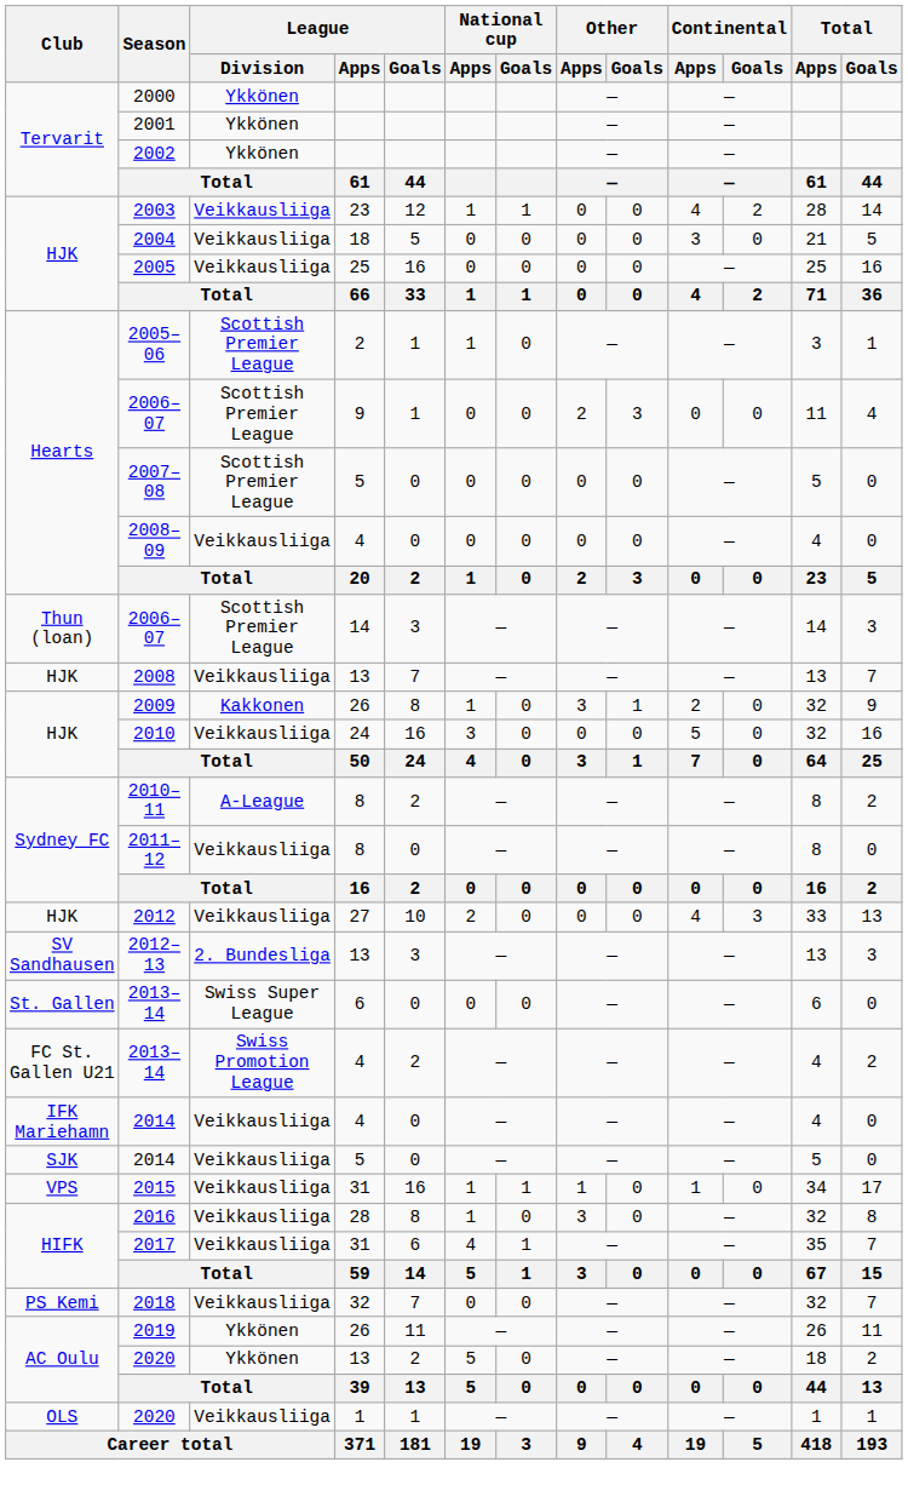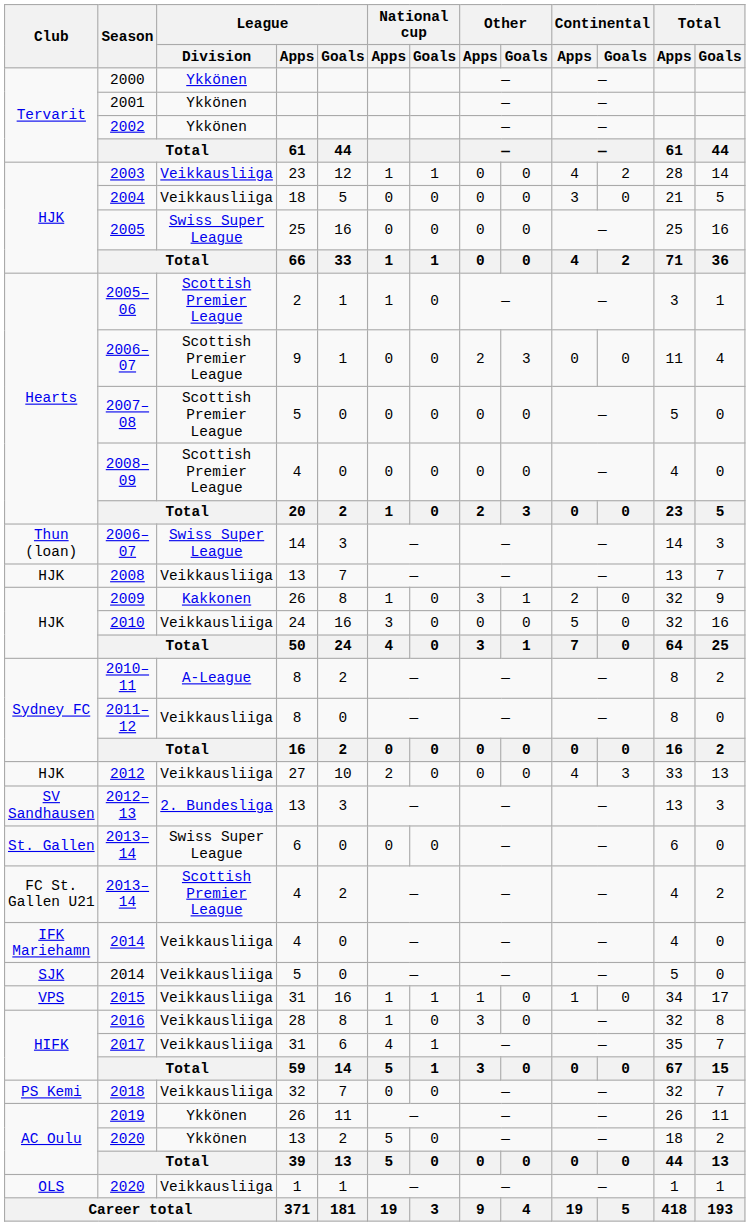 <table class="wikitable" style="text-align:center">
 <tr>
 <th rowspan="2">Club</th>
 <th rowspan="2">Season</th>
 <th colspan="3">League</th>
 <th colspan="2">National cup</th>
 <th colspan="2">Other</th>
 <th colspan="2">Continental</th>
 <th colspan="2">Total</th>
 </tr>
 <tr>
 <th>Division</th>
 <th>Apps</th>
 <th>Goals</th>
 <th>Apps</th>
 <th>Goals</th>
 <th>Apps</th>
 <th>Goals</th>
 <th>Apps</th>
 <th>Goals</th>
 <th>Apps</th>
 <th>Goals</th>
 </tr>
 <tr>
 <td rowspan="4"><a href='#'>Tervarit</a></td>
 <td>2000</td>
 <td><a href='#'>Ykkönen</a></td>
 <td></td>
 <td></td>
 <td></td>
 <td></td>
 <td colspan="2">—</td>
 <td colspan="2">—</td>
 <td></td>
 <td></td>
 </tr>
 <tr>
 <td>2001</td>
 <td>Ykkönen</td>
 <td></td>
 <td></td>
 <td></td>
 <td></td>
 <td colspan="2">—</td>
 <td colspan="2">—</td>
 <td></td>
 <td></td>
 </tr>
 <tr>
 <td><a href='#'>2002</a></td>
 <td>Ykkönen</td>
 <td></td>
 <td></td>
 <td></td>
 <td></td>
 <td colspan="2">—</td>
 <td colspan="2">—</td>
 <td></td>
 <td></td>
 </tr>
 <tr>
 <th colspan="2">Total</th>
 <th>61</th>
 <th>44</th>
 <th></th>
 <th></th>
 <th colspan="2">—</th>
 <th colspan="2">—</th>
 <th>61</th>
 <th>44</th>
 </tr>
 <tr>
 <td rowspan="4"><a href='#'>HJK</a></td>
 <td><a href='#'>2003</a></td>
 <td><a href='#'>Veikkausliiga</a></td>
 <td>23</td>
 <td>12</td>
 <td>1</td>
 <td>1</td>
 <td>0</td>
 <td>0</td>
 <td>4</td>
 <td>2</td>
 <td>28</td>
 <td>14</td>
 </tr>
 <tr>
 <td><a href='#'>2004</a></td>
 <td>Veikkausliiga</td>
 <td>18</td>
 <td>5</td>
 <td>0</td>
 <td>0</td>
 <td>0</td>
 <td>0</td>
 <td>3</td>
 <td>0</td>
 <td>21</td>
 <td>5</td>
 </tr>
 <tr>
 <td><a href='#'>2005</a></td>
-<td>Veikkausliiga</td>
+<td><a href='#'>Swiss Super League</a></td>
 <td>25</td>
 <td>16</td>
 <td>0</td>
 <td>0</td>
 <td>0</td>
 <td>0</td>
 <td colspan="2">—</td>
 <td>25</td>
 <td>16</td>
 </tr>
 <tr>
 <th colspan="2">Total</th>
 <th>66</th>
 <th>33</th>
 <th>1</th>
 <th>1</th>
 <th>0</th>
 <th>0</th>
 <th>4</th>
 <th>2</th>
 <th>71</th>
 <th>36</th>
 </tr>
 <tr>
 <td rowspan="5"><a href='#'>Hearts</a></td>
 <td><a href='#'>2005–06</a></td>
 <td><a href='#'>Scottish Premier League</a></td>
 <td>2</td>
 <td>1</td>
 <td>1</td>
 <td>0</td>
 <td colspan="2">—</td>
 <td colspan="2">—</td>
 <td>3</td>
 <td>1</td>
 </tr>
 <tr>
 <td><a href='#'>2006–07</a></td>
 <td>Scottish Premier League</td>
 <td>9</td>
 <td>1</td>
 <td>0</td>
 <td>0</td>
 <td>2</td>
 <td>3</td>
 <td>0</td>
 <td>0</td>
 <td>11</td>
 <td>4</td>
 </tr>
 <tr>
 <td><a href='#'>2007–08</a></td>
 <td>Scottish Premier League</td>
 <td>5</td>
 <td>0</td>
 <td>0</td>
 <td>0</td>
 <td>0</td>
 <td>0</td>
 <td colspan="2">—</td>
 <td>5</td>
 <td>0</td>
 </tr>
 <tr>
 <td><a href='#'>2008–09</a></td>
-<td>Veikkausliiga</td>
+<td>Scottish Premier League</td>
 <td>4</td>
 <td>0</td>
 <td>0</td>
 <td>0</td>
 <td>0</td>
 <td>0</td>
 <td colspan="2">—</td>
 <td>4</td>
 <td>0</td>
 </tr>
 <tr>
 <th colspan="2">Total</th>
 <th>20</th>
 <th>2</th>
 <th>1</th>
 <th>0</th>
 <th>2</th>
 <th>3</th>
 <th>0</th>
 <th>0</th>
 <th>23</th>
 <th>5</th>
 </tr>
 <tr>
 <td><a href='#'>Thun</a> (loan)</td>
 <td><a href='#'>2006–07</a></td>
-<td>Scottish Premier League</td>
+<td><a href='#'>Swiss Super League</a></td>
 <td>14</td>
 <td>3</td>
 <td colspan="2">—</td>
 <td colspan="2">—</td>
 <td colspan="2">—</td>
 <td>14</td>
 <td>3</td>
 </tr>
 <tr>
 <td>HJK</td>
 <td><a href='#'>2008</a></td>
 <td>Veikkausliiga</td>
 <td>13</td>
 <td>7</td>
 <td colspan="2">—</td>
 <td colspan="2">—</td>
 <td colspan="2">—</td>
 <td>13</td>
 <td>7</td>
 </tr>
 <tr>
 <td rowspan="3">HJK</td>
 <td><a href='#'>2009</a></td>
 <td><a href='#'>Kakkonen</a></td>
 <td>26</td>
 <td>8</td>
 <td>1</td>
 <td>0</td>
 <td>3</td>
 <td>1</td>
 <td>2</td>
 <td>0</td>
 <td>32</td>
 <td>9</td>
 </tr>
 <tr>
 <td><a href='#'>2010</a></td>
 <td>Veikkausliiga</td>
 <td>24</td>
 <td>16</td>
 <td>3</td>
 <td>0</td>
 <td>0</td>
 <td>0</td>
 <td>5</td>
 <td>0</td>
 <td>32</td>
 <td>16</td>
 </tr>
 <tr>
 <th colspan="2">Total</th>
 <th>50</th>
 <th>24</th>
 <th>4</th>
 <th>0</th>
 <th>3</th>
 <th>1</th>
 <th>7</th>
 <th>0</th>
 <th>64</th>
 <th>25</th>
 </tr>
 <tr>
 <td rowspan="3"><a href='#'>Sydney FC</a></td>
 <td><a href='#'>2010–11</a></td>
 <td><a href='#'>A-League</a></td>
 <td>8</td>
 <td>2</td>
 <td colspan="2">—</td>
 <td colspan="2">—</td>
 <td colspan="2">—</td>
 <td>8</td>
 <td>2</td>
 </tr>
 <tr>
 <td><a href='#'>2011–12</a></td>
 <td>Veikkausliiga</td>
 <td>8</td>
 <td>0</td>
 <td colspan="2">—</td>
 <td colspan="2">—</td>
 <td colspan="2">—</td>
 <td>8</td>
 <td>0</td>
 </tr>
 <tr>
 <th colspan="2">Total</th>
 <th>16</th>
 <th>2</th>
 <th>0</th>
 <th>0</th>
 <th>0</th>
 <th>0</th>
 <th>0</th>
 <th>0</th>
 <th>16</th>
 <th>2</th>
 </tr>
 <tr>
 <td>HJK</td>
 <td><a href='#'>2012</a></td>
 <td>Veikkausliiga</td>
 <td>27</td>
 <td>10</td>
 <td>2</td>
 <td>0</td>
 <td>0</td>
 <td>0</td>
 <td>4</td>
 <td>3</td>
 <td>33</td>
 <td>13</td>
 </tr>
 <tr>
 <td><a href='#'>SV Sandhausen</a></td>
 <td><a href='#'>2012–13</a></td>
 <td><a href='#'>2. Bundesliga</a></td>
 <td>13</td>
 <td>3</td>
 <td colspan="2">—</td>
 <td colspan="2">—</td>
 <td colspan="2">—</td>
 <td>13</td>
 <td>3</td>
 </tr>
 <tr>
 <td><a href='#'>St. Gallen</a></td>
 <td><a href='#'>2013–14</a></td>
 <td>Swiss Super League</td>
 <td>6</td>
 <td>0</td>
 <td>0</td>
 <td>0</td>
 <td colspan="2">—</td>
 <td colspan="2">—</td>
 <td>6</td>
 <td>0</td>
 </tr>
 <tr>
 <td>FC St. Gallen U21</td>
 <td><a href='#'>2013–14</a></td>
-<td><a href='#'>Swiss Promotion League</a></td>
+<td><a href='#'>Scottish Premier League</a></td>
 <td>4</td>
 <td>2</td>
 <td colspan="2">—</td>
 <td colspan="2">—</td>
 <td colspan="2">—</td>
 <td>4</td>
 <td>2</td>
 </tr>
 <tr>
 <td><a href='#'>IFK Mariehamn</a></td>
 <td><a href='#'>2014</a></td>
 <td>Veikkausliiga</td>
 <td>4</td>
 <td>0</td>
 <td colspan="2">—</td>
 <td colspan="2">—</td>
 <td colspan="2">—</td>
 <td>4</td>
 <td>0</td>
 </tr>
 <tr>
 <td><a href='#'>SJK</a></td>
 <td>2014</td>
 <td>Veikkausliiga</td>
 <td>5</td>
 <td>0</td>
 <td colspan="2">—</td>
 <td colspan="2">—</td>
 <td colspan="2">—</td>
 <td>5</td>
 <td>0</td>
 </tr>
 <tr>
 <td><a href='#'>VPS</a></td>
 <td><a href='#'>2015</a></td>
 <td>Veikkausliiga</td>
 <td>31</td>
 <td>16</td>
 <td>1</td>
 <td>1</td>
 <td>1</td>
 <td>0</td>
 <td>1</td>
 <td>0</td>
 <td>34</td>
 <td>17</td>
 </tr>
 <tr>
 <td rowspan="3"><a href='#'>HIFK</a></td>
 <td><a href='#'>2016</a></td>
 <td>Veikkausliiga</td>
 <td>28</td>
 <td>8</td>
 <td>1</td>
 <td>0</td>
 <td>3</td>
 <td>0</td>
 <td colspan="2">—</td>
 <td>32</td>
 <td>8</td>
 </tr>
 <tr>
 <td><a href='#'>2017</a></td>
 <td>Veikkausliiga</td>
 <td>31</td>
 <td>6</td>
 <td>4</td>
 <td>1</td>
 <td colspan="2">—</td>
 <td colspan="2">—</td>
 <td>35</td>
 <td>7</td>
 </tr>
 <tr>
 <th colspan="2">Total</th>
 <th>59</th>
 <th>14</th>
 <th>5</th>
 <th>1</th>
 <th>3</th>
 <th>0</th>
 <th>0</th>
 <th>0</th>
 <th>67</th>
 <th>15</th>
 </tr>
 <tr>
 <td><a href='#'>PS Kemi</a></td>
 <td><a href='#'>2018</a></td>
 <td>Veikkausliiga</td>
 <td>32</td>
 <td>7</td>
 <td>0</td>
 <td>0</td>
 <td colspan="2">—</td>
 <td colspan="2">—</td>
 <td>32</td>
 <td>7</td>
 </tr>
 <tr>
 <td rowspan="3"><a href='#'>AC Oulu</a></td>
 <td><a href='#'>2019</a></td>
 <td>Ykkönen</td>
 <td>26</td>
 <td>11</td>
 <td colspan="2">—</td>
 <td colspan="2">—</td>
 <td colspan="2">—</td>
 <td>26</td>
 <td>11</td>
 </tr>
 <tr>
 <td><a href='#'>2020</a></td>
 <td>Ykkönen</td>
 <td>13</td>
 <td>2</td>
 <td>5</td>
 <td>0</td>
 <td colspan="2">—</td>
 <td colspan="2">—</td>
 <td>18</td>
 <td>2</td>
 </tr>
 <tr>
 <th colspan="2">Total</th>
 <th>39</th>
 <th>13</th>
 <th>5</th>
 <th>0</th>
 <th>0</th>
 <th>0</th>
 <th>0</th>
 <th>0</th>
 <th>44</th>
 <th>13</th>
 </tr>
 <tr>
 <td><a href='#'>OLS</a></td>
 <td><a href='#'>2020</a></td>
 <td>Veikkausliiga</td>
 <td>1</td>
 <td>1</td>
 <td colspan="2">—</td>
 <td colspan="2">—</td>
 <td colspan="2">—</td>
 <td>1</td>
 <td>1</td>
 </tr>
 <tr>
 <th colspan="3">Career total</th>
 <th>371</th>
 <th>181</th>
 <th>19</th>
 <th>3</th>
 <th>9</th>
 <th>4</th>
 <th>19</th>
 <th>5</th>
 <th>418</th>
 <th>193</th>
 </tr>
 </table>
